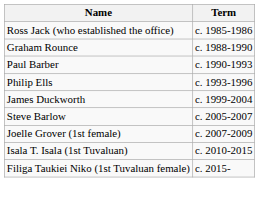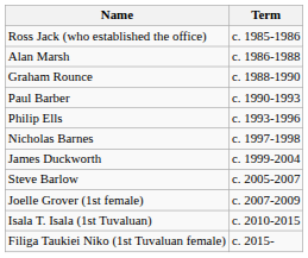 <table class="wikitable">
 <tr>
 <th>Name</th>
 <th>Term</th>
 </tr>
 <tr>
 <td>Ross Jack (who established the office)</td>
 <td>c. 1985-1986</td>
+</tr>
+<tr>
+<td>Alan Marsh</td>
+<td>c. 1986-1988</td>
 </tr>
 <tr>
 <td>Graham Rounce</td>
 <td>c. 1988-1990</td>
 </tr>
 <tr>
 <td>Paul Barber</td>
 <td>c. 1990-1993</td>
 </tr>
 <tr>
 <td>Philip Ells</td>
 <td>c. 1993-1996</td>
+</tr>
+<tr>
+<td>Nicholas Barnes</td>
+<td>c. 1997-1998</td>
 </tr>
 <tr>
 <td>James Duckworth</td>
 <td>c. 1999-2004</td>
 </tr>
 <tr>
 <td>Steve Barlow</td>
 <td>c. 2005-2007</td>
 </tr>
 <tr>
 <td>Joelle Grover (1st female)</td>
 <td>c. 2007-2009</td>
 </tr>
 <tr>
 <td>Isala T. Isala (1st Tuvaluan)</td>
 <td>c. 2010-2015</td>
 </tr>
 <tr>
 <td>Filiga Taukiei Niko (1st Tuvaluan female)</td>
 <td>c. 2015-</td>
 </tr>
 </table>
